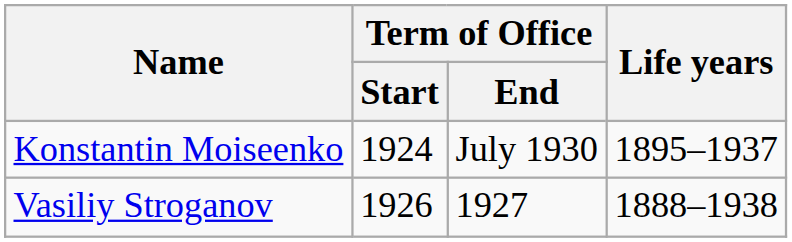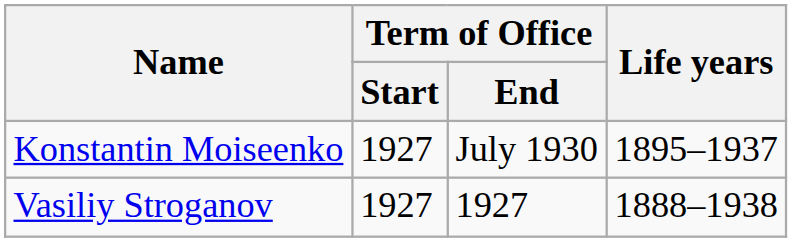 <table class="wikitable">
 <tr>
 <th rowspan="2">Name</th>
 <th colspan="2">Term of Office</th>
 <th rowspan="2">Life years</th>
 </tr>
 <tr>
 <th>Start</th>
 <th>End</th>
 </tr>
 <tr>
 <td><a href='#'>Konstantin Moiseenko</a></td>
-<td>1924</td>
+<td>1927</td>
 <td>July 1930</td>
 <td>1895–1937</td>
 </tr>
 <tr>
 <td><a href='#'>Vasiliy Stroganov</a></td>
-<td>1926</td>
+<td>1927</td>
 <td>1927</td>
 <td>1888–1938</td>
 </tr>
 </table>
